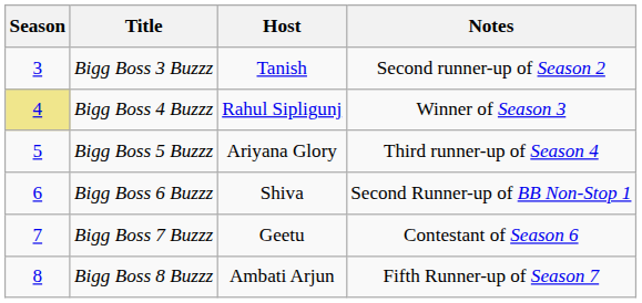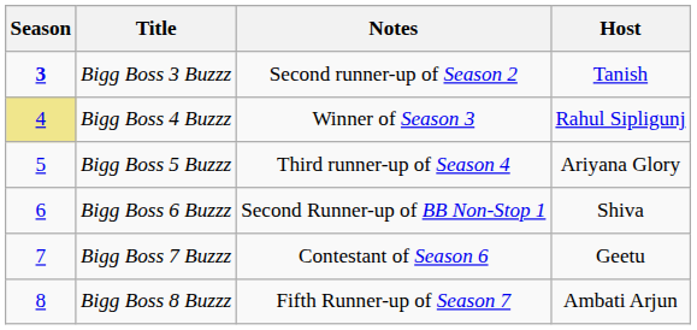 <table class="wikitable sortable" style="text-align:center;font-size: 90%; line-height:25px; width:auto;">
 <tr bgcolor="#CCCCCC" align="center">
 <th>Season</th>
 <th>Title</th>
+<th>Notes</th>
 <th>Host</th>
-<th>Notes</th>
 </tr>
 <tr>
-<td><a href='#'>3</a></td>
+<td><strong><a href='#'>3</a></strong></td>
 <td><em>Bigg Boss 3 Buzzz</em></td>
+<td>Second runner-up of <a href='#'><em>Season 2</em></a></td>
 <td><a href='#'>Tanish</a></td>
-<td>Second runner-up of <a href='#'><em>Season 2</em></a></td>
 </tr>
 <tr>
 <td style="background: khaki;"><a href='#'>4</a></td>
 <td><em>Bigg Boss 4 Buzzz</em></td>
+<td>Winner of <a href='#'><em>Season 3</em></a></td>
 <td><a href='#'>Rahul Sipligunj</a></td>
-<td>Winner of <a href='#'><em>Season 3</em></a></td>
 </tr>
 <tr>
 <td><a href='#'>5</a></td>
 <td><em>Bigg Boss 5 Buzzz</em></td>
+<td>Third runner-up of <a href='#'><em>Season 4</em></a></td>
 <td>Ariyana Glory</td>
-<td>Third runner-up of <a href='#'><em>Season 4</em></a></td>
 </tr>
 <tr>
 <td><a href='#'>6</a></td>
 <td><em>Bigg Boss 6 Buzzz</em></td>
+<td>Second Runner-up of <a href='#'><em>BB Non-Stop 1</em></a></td>
 <td>Shiva</td>
-<td>Second Runner-up of <a href='#'><em>BB Non-Stop 1</em></a></td>
 </tr>
 <tr>
 <td><a href='#'>7</a></td>
 <td><em>Bigg Boss 7 Buzzz</em></td>
+<td>Contestant of <em><a href='#'>Season 6</a></em></td>
 <td>Geetu</td>
-<td>Contestant of <em><a href='#'>Season 6</a></em></td>
 </tr>
 <tr>
 <td><a href='#'>8</a></td>
 <td><em>Bigg Boss 8 Buzzz</em></td>
+<td>Fifth Runner-up of <em><a href='#'>Season 7</a></em></td>
 <td>Ambati Arjun</td>
-<td>Fifth Runner-up of <em><a href='#'>Season 7</a></em></td>
 </tr>
 </table>
